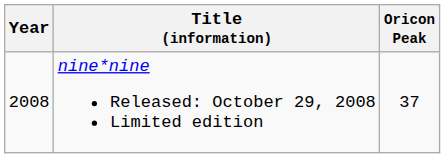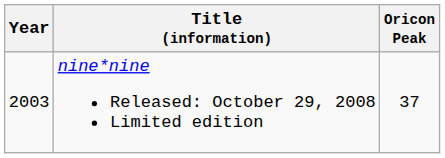 <table class="wikitable">
 <tr>
 <th>Year</th>
 <th>Title<br><small>(information)</small><br></th>
 <th><small>Oricon<br>Peak</small><br></th>
 </tr>
 <tr>
-<td>2008</td>
+<td>2003</td>
 <td><em><a href='#'>nine*nine</a></em><br><ul><li>Released: October 29, 2008</li><li>Limited edition</li></ul></td>
 <td style="text-align:center;">37</td>
 </tr>
 </table>
